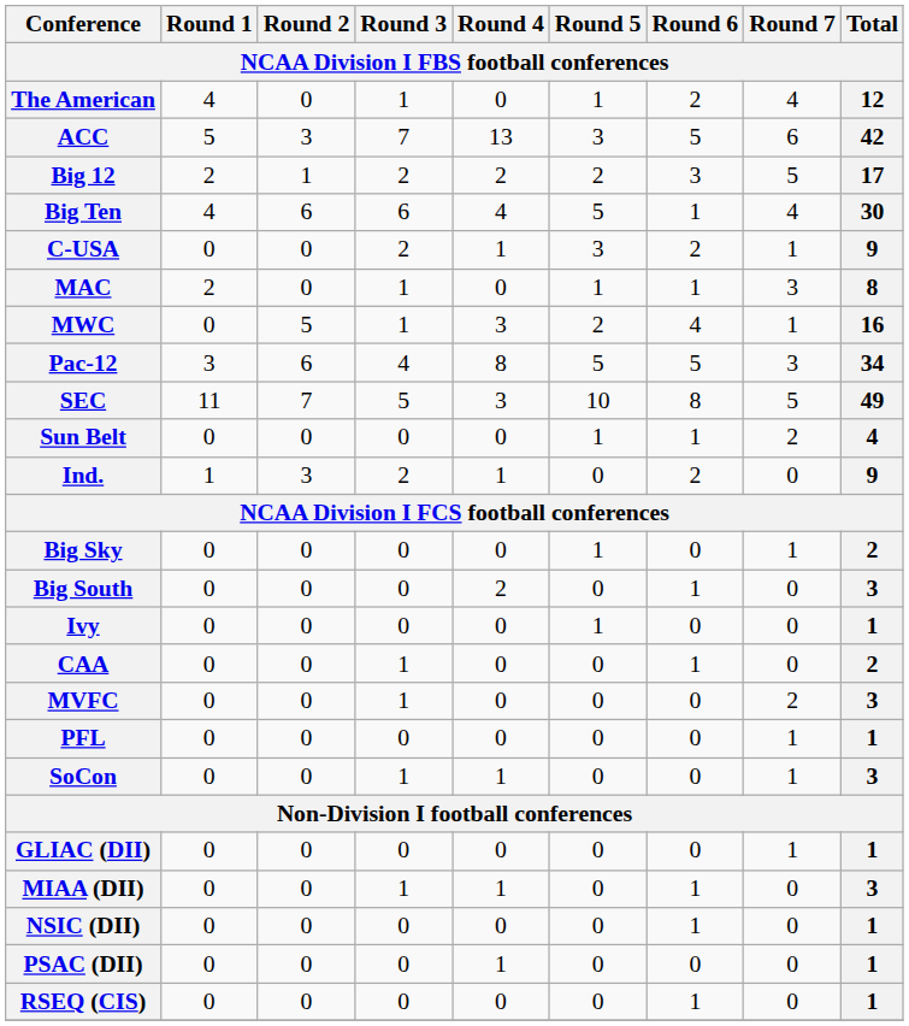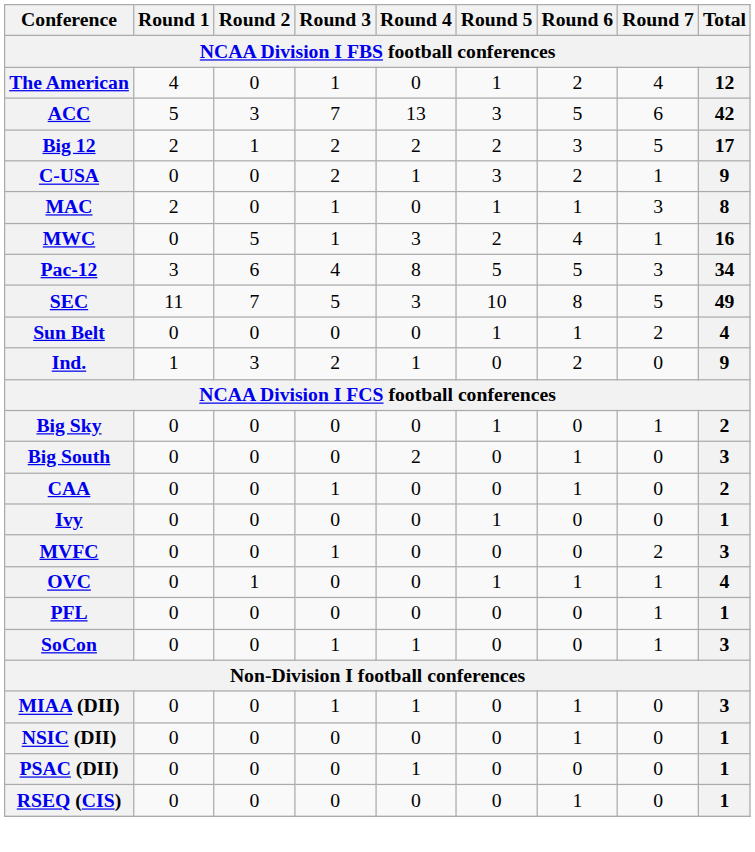 <table class="wikitable sortable" style="text-align:center">
 <tr Attendance>
 <th>Conference</th>
 <th>Round 1</th>
 <th>Round 2</th>
 <th>Round 3</th>
 <th>Round 4</th>
 <th>Round 5</th>
 <th>Round 6</th>
 <th>Round 7</th>
 <th>Total</th>
 </tr>
 <tr>
 <th colspan=9><a href='#'>NCAA Division I FBS</a> football conferences</th>
 </tr>
 <tr>
 <th><a href='#'>The American</a></th>
 <td>4</td>
 <td>0</td>
 <td>1</td>
 <td>0</td>
 <td>1</td>
 <td>2</td>
 <td>4</td>
 <td bgcolor="#F2F2F2" align=center><strong>12</strong></td>
 </tr>
 <tr>
 <th><a href='#'>ACC</a></th>
 <td>5</td>
 <td>3</td>
 <td>7</td>
 <td>13</td>
 <td>3</td>
 <td>5</td>
 <td>6</td>
 <td bgcolor="#F2F2F2" align=center><strong>42</strong></td>
 </tr>
 <tr>
 <th><a href='#'>Big 12</a></th>
 <td>2</td>
 <td>1</td>
 <td>2</td>
 <td>2</td>
 <td>2</td>
 <td>3</td>
 <td>5</td>
 <td bgcolor="#F2F2F2" align=center><strong>17</strong></td>
-</tr>
-<tr>
-<th><a href='#'>Big Ten</a></th>
-<td>4</td>
-<td>6</td>
-<td>6</td>
-<td>4</td>
-<td>5</td>
-<td>1</td>
-<td>4</td>
-<td bgcolor="#F2F2F2" align=center><strong>30</strong></td>
 </tr>
 <tr>
 <th><a href='#'>C-USA</a></th>
 <td>0</td>
 <td>0</td>
 <td>2</td>
 <td>1</td>
 <td>3</td>
 <td>2</td>
 <td>1</td>
 <td bgcolor="#F2F2F2" align=center><strong>9</strong></td>
 </tr>
 <tr>
 <th><a href='#'>MAC</a></th>
 <td>2</td>
 <td>0</td>
 <td>1</td>
 <td>0</td>
 <td>1</td>
 <td>1</td>
 <td>3</td>
 <td bgcolor="#F2F2F2" align=center><strong>8</strong></td>
 </tr>
 <tr>
 <th><a href='#'>MWC</a></th>
 <td>0</td>
 <td>5</td>
 <td>1</td>
 <td>3</td>
 <td>2</td>
 <td>4</td>
 <td>1</td>
 <td bgcolor="#F2F2F2" align=center><strong>16</strong></td>
 </tr>
 <tr>
 <th><a href='#'>Pac-12</a></th>
 <td>3</td>
 <td>6</td>
 <td>4</td>
 <td>8</td>
 <td>5</td>
 <td>5</td>
 <td>3</td>
 <td bgcolor="#F2F2F2" align=center><strong>34</strong></td>
 </tr>
 <tr>
 <th><a href='#'>SEC</a></th>
 <td>11</td>
 <td>7</td>
 <td>5</td>
 <td>3</td>
 <td>10</td>
 <td>8</td>
 <td>5</td>
 <td bgcolor="#F2F2F2" align=center><strong>49</strong></td>
 </tr>
 <tr>
 <th><a href='#'>Sun Belt</a></th>
 <td>0</td>
 <td>0</td>
 <td>0</td>
 <td>0</td>
 <td>1</td>
 <td>1</td>
 <td>2</td>
 <td bgcolor="#F2F2F2" align=center><strong>4</strong></td>
 </tr>
 <tr>
 <th><a href='#'>Ind.</a></th>
 <td>1</td>
 <td>3</td>
 <td>2</td>
 <td>1</td>
 <td>0</td>
 <td>2</td>
 <td>0</td>
 <td bgcolor="#F2F2F2" align=center><strong>9</strong></td>
 </tr>
 <tr>
 <th colspan=9><a href='#'>NCAA Division I FCS</a> football conferences</th>
 </tr>
 <tr>
 <th><a href='#'>Big Sky</a></th>
 <td>0</td>
 <td>0</td>
 <td>0</td>
 <td>0</td>
 <td>1</td>
 <td>0</td>
 <td>1</td>
 <td bgcolor="#F2F2F2" align=center><strong>2</strong></td>
 </tr>
 <tr>
 <th><a href='#'>Big South</a></th>
 <td>0</td>
 <td>0</td>
 <td>0</td>
 <td>2</td>
 <td>0</td>
 <td>1</td>
 <td>0</td>
 <td bgcolor="#F2F2F2" align=center><strong>3</strong></td>
 </tr>
 <tr>
+<th><a href='#'>CAA</a></th>
+<td>0</td>
+<td>0</td>
+<td>1</td>
+<td>0</td>
+<td>0</td>
+<td>1</td>
+<td>0</td>
+<td bgcolor="#F2F2F2" align=center><strong>2</strong></td>
+</tr>
+<tr>
 <th><a href='#'>Ivy</a></th>
 <td>0</td>
 <td>0</td>
 <td>0</td>
 <td>0</td>
 <td>1</td>
 <td>0</td>
 <td>0</td>
 <td bgcolor="#F2F2F2" align=center><strong>1</strong></td>
 </tr>
 <tr>
-<th><a href='#'>CAA</a></th>
-<td>0</td>
-<td>0</td>
-<td>1</td>
-<td>0</td>
-<td>0</td>
-<td>1</td>
-<td>0</td>
-<td bgcolor="#F2F2F2" align=center><strong>2</strong></td>
-</tr>
-<tr>
 <th><a href='#'>MVFC</a></th>
 <td>0</td>
 <td>0</td>
 <td>1</td>
 <td>0</td>
 <td>0</td>
 <td>0</td>
 <td>2</td>
 <td bgcolor="#F2F2F2" align=center><strong>3</strong></td>
+</tr>
+<tr>
+<th><a href='#'>OVC</a></th>
+<td>0</td>
+<td>1</td>
+<td>0</td>
+<td>0</td>
+<td>1</td>
+<td>1</td>
+<td>1</td>
+<td bgcolor="#F2F2F2" align=center><strong>4</strong></td>
 </tr>
 <tr>
 <th><a href='#'>PFL</a></th>
 <td>0</td>
 <td>0</td>
 <td>0</td>
 <td>0</td>
 <td>0</td>
 <td>0</td>
 <td>1</td>
 <td bgcolor="#F2F2F2" align=center><strong>1</strong></td>
 </tr>
 <tr>
 <th><a href='#'>SoCon</a></th>
 <td>0</td>
 <td>0</td>
 <td>1</td>
 <td>1</td>
 <td>0</td>
 <td>0</td>
 <td>1</td>
 <td bgcolor="#F2F2F2" align=center><strong>3</strong></td>
 </tr>
 <tr>
 <th colspan=9>Non-Division I football conferences</th>
-</tr>
-<tr>
-<th><a href='#'>GLIAC</a> (<a href='#'>DII</a>)</th>
-<td>0</td>
-<td>0</td>
-<td>0</td>
-<td>0</td>
-<td>0</td>
-<td>0</td>
-<td>1</td>
-<td bgcolor="#F2F2F2" align=center><strong>1</strong></td>
 </tr>
 <tr>
 <th><a href='#'>MIAA</a> (DII)</th>
 <td>0</td>
 <td>0</td>
 <td>1</td>
 <td>1</td>
 <td>0</td>
 <td>1</td>
 <td>0</td>
 <td bgcolor="#F2F2F2" align=center><strong>3</strong></td>
 </tr>
 <tr>
 <th><a href='#'>NSIC</a> (DII)</th>
 <td>0</td>
 <td>0</td>
 <td>0</td>
 <td>0</td>
 <td>0</td>
 <td>1</td>
 <td>0</td>
 <td bgcolor="#F2F2F2" align=center><strong>1</strong></td>
 </tr>
 <tr>
 <th><a href='#'>PSAC</a> (DII)</th>
 <td>0</td>
 <td>0</td>
 <td>0</td>
 <td>1</td>
 <td>0</td>
 <td>0</td>
 <td>0</td>
 <td bgcolor="#F2F2F2" align=center><strong>1</strong></td>
 </tr>
 <tr>
 <th><a href='#'>RSEQ</a> (<a href='#'>CIS</a>)</th>
 <td>0</td>
 <td>0</td>
 <td>0</td>
 <td>0</td>
 <td>0</td>
 <td>1</td>
 <td>0</td>
 <td bgcolor="#F2F2F2" align=center><strong>1</strong></td>
 </tr>
 <tr>
 </tr>
 </table>
